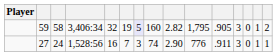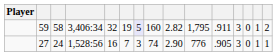 <table class="wikitable sortable" style="text-align:center;">
 <tr>
 <th>Player</th>
 <th></th>
 <th></th>
 <th></th>
 <th></th>
 <th></th>
 <th></th>
 <th></th>
 <th></th>
 <th></th>
 <th></th>
 <th></th>
 <th></th>
 <th></th>
 <th></th>
 </tr>
 <tr>
 <td></td>
 <td>59</td>
 <td>58</td>
 <td>3,406:34</td>
 <td>32</td>
 <td>19</td>
 <td style="background: lavender;">5</td>
 <td>160</td>
 <td>2.82</td>
 <td>1,795</td>
-<td>.905</td>
+<td>.911</td>
 <td>3</td>
 <td>0</td>
 <td>1</td>
 <td>2</td>
 </tr>
 <tr>
 <td></td>
 <td>27</td>
 <td>24</td>
 <td>1,528:56</td>
 <td>16</td>
 <td>7</td>
 <td>3</td>
 <td>74</td>
 <td>2.90</td>
 <td>776</td>
-<td>.911</td>
+<td>.905</td>
 <td>3</td>
 <td>0</td>
 <td>1</td>
 <td>1</td>
 </tr>
 </table>
